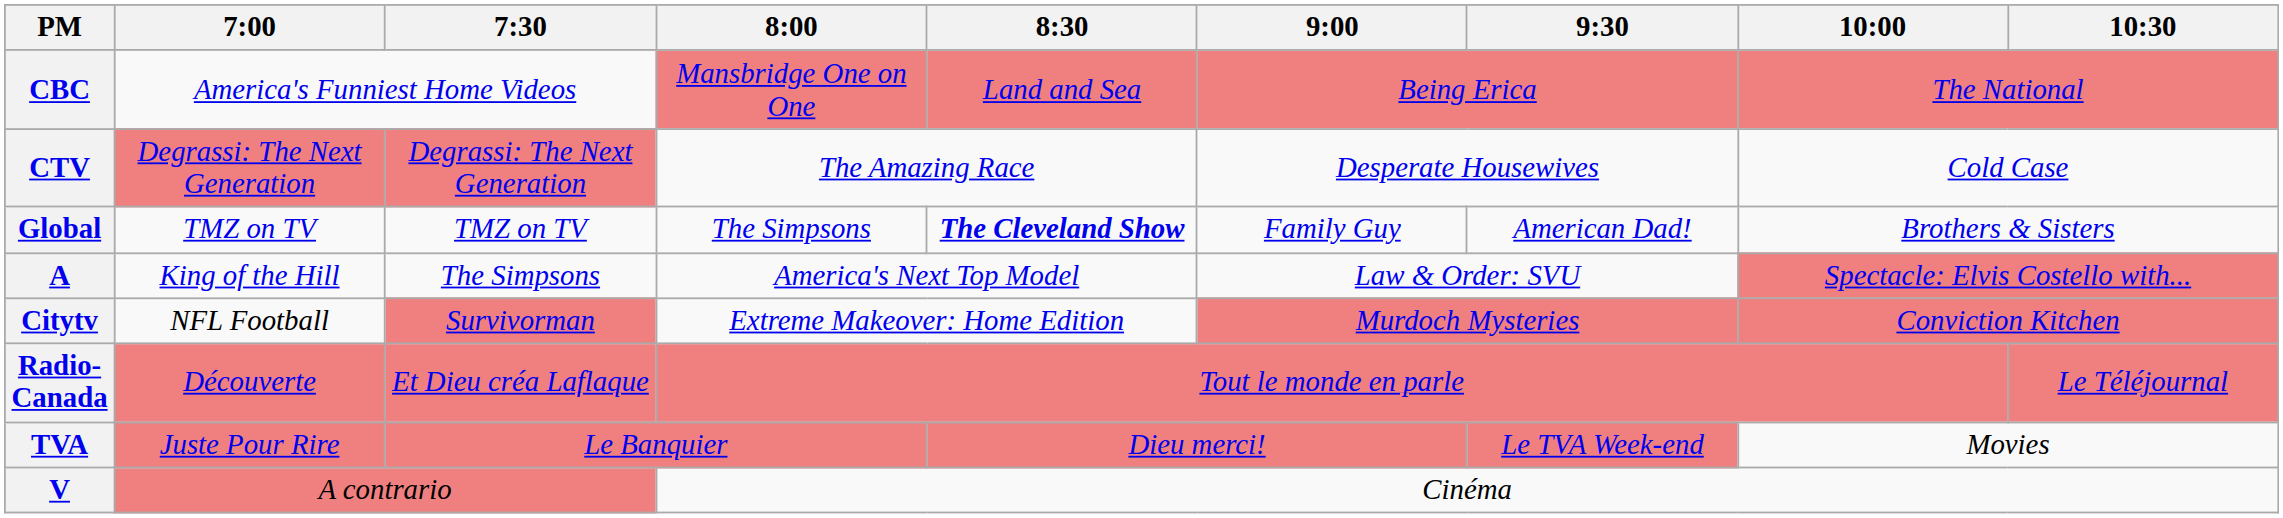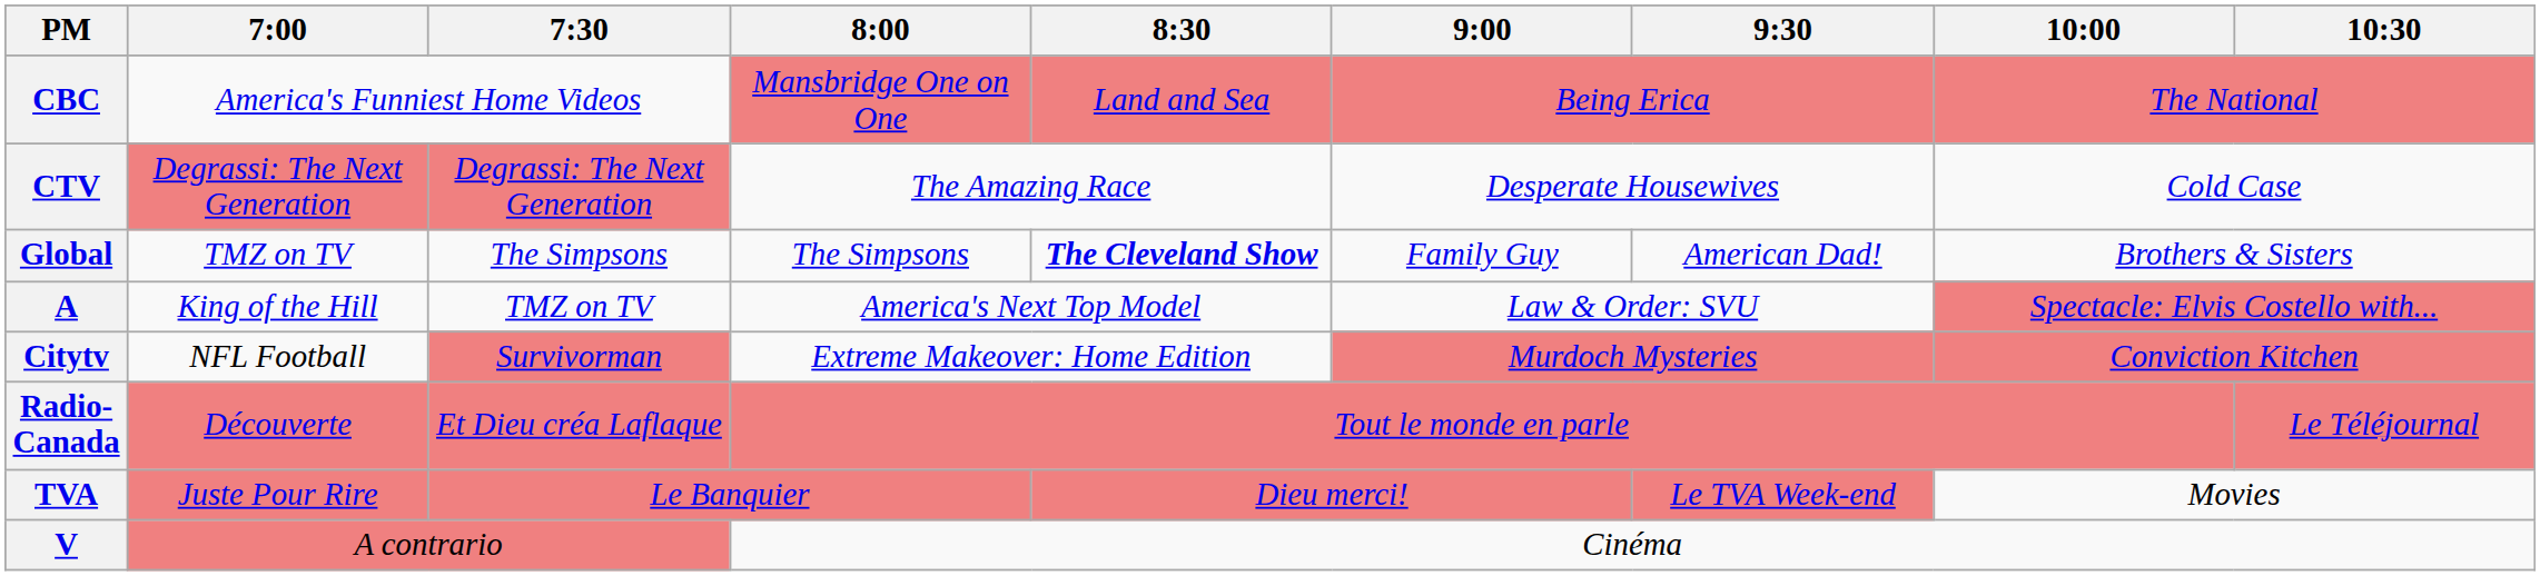 <table class="wikitable" style="width:100%;">
 <tr>
 <th style="width:4%;">PM</th>
 <th style="width:12%;">7:00</th>
 <th style="width:12%;">7:30</th>
 <th style="width:12%;">8:00</th>
 <th style="width:12%;">8:30</th>
 <th style="width:12%;">9:00</th>
 <th style="width:12%;">9:30</th>
 <th style="width:12%;">10:00</th>
 <th style="width:12%;">10:30</th>
 </tr>
 <tr style="text-align:center;">
 <th><a href='#'>CBC</a></th>
 <td colspan="2"  style="text-align:center;"><em><a href='#'>America's Funniest Home Videos</a></em></td>
 <td style="text-align:center; background:#f08080;"><em><a href='#'>Mansbridge One on One</a></em></td>
 <td style="text-align:center; background:#f08080;"><em><a href='#'>Land and Sea</a></em></td>
 <td colspan="2"  style="text-align:center; background:#f08080;"><em><a href='#'>Being Erica</a></em></td>
 <td colspan="2"  style="text-align:center; background:#f08080;"><em><a href='#'>The National</a></em></td>
 </tr>
 <tr style="text-align:center;">
 <th><a href='#'>CTV</a></th>
 <td style="background:#f08080;"><em><a href='#'>Degrassi: The Next Generation</a></em></td>
 <td style="background:#f08080;"><em><a href='#'>Degrassi: The Next Generation</a></em></td>
 <td colspan="2"><em><a href='#'>The Amazing Race</a></em></td>
 <td colspan="2"><em><a href='#'>Desperate Housewives</a></em></td>
 <td colspan="2"><em><a href='#'>Cold Case</a></em></td>
 </tr>
 <tr style="text-align:center;">
 <th><a href='#'>Global</a></th>
 <td><em><a href='#'>TMZ on TV</a></em></td>
-<td><em><a href='#'>TMZ on TV</a></em></td>
+<td style="text-align:center;"><em><a href='#'>The Simpsons</a></em></td>
 <td style="text-align:center;"><em><a href='#'>The Simpsons</a></em></td>
 <td style="text-align:center;"><strong><em><a href='#'>The Cleveland Show</a></em></strong></td>
 <td style="text-align:center;"><em><a href='#'>Family Guy</a></em></td>
 <td style="text-align:center;"><em><a href='#'>American Dad!</a></em></td>
 <td colspan="2" style="text-align:center;"><em><a href='#'>Brothers & Sisters</a></em></td>
 </tr>
 <tr style="text-align:center;">
 <th><a href='#'>A</a></th>
 <td style="text-align:center;"><em><a href='#'>King of the Hill</a></em></td>
-<td style="text-align:center;"><em><a href='#'>The Simpsons</a></em></td>
+<td><em><a href='#'>TMZ on TV</a></em></td>
 <td colspan="2"><em><a href='#'>America's Next Top Model</a></em></td>
 <td colspan="2"><em><a href='#'>Law & Order: SVU</a></em></td>
 <td colspan="2" style="background:#f08080;"><em><a href='#'>Spectacle: Elvis Costello with...</a></em></td>
 </tr>
 <tr style="text-align:center;">
 <th><a href='#'>Citytv</a></th>
 <td style="text-align:center;"><em>NFL Football</em></td>
 <td style="text-align:center; background:#f08080;"><em><a href='#'>Survivorman</a></em></td>
 <td colspan="2" style="text-align:center;"><em><a href='#'>Extreme Makeover: Home Edition</a></em></td>
 <td colspan="2"  style="text-align:center; background:#f08080;"><em><a href='#'>Murdoch Mysteries</a></em></td>
 <td colspan="2"  style="text-align:center; background:#f08080;"><em><a href='#'>Conviction Kitchen</a></em></td>
 </tr>
 <tr style="text-align:center;">
 <th><a href='#'>Radio-Canada</a></th>
 <td style="text-align:center; background:#f08080;"><em><a href='#'>Découverte</a></em></td>
 <td style="text-align:center; background:#f08080;"><em><a href='#'>Et Dieu créa Laflaque</a></em></td>
 <td colspan="5"  style="text-align:center; background:#f08080;"><em><a href='#'>Tout le monde en parle</a></em></td>
 <td style="text-align:center; background:#f08080;"><em><a href='#'>Le Téléjournal</a></em></td>
 </tr>
 <tr style="text-align:center;">
 <th><a href='#'>TVA</a></th>
 <td style="text-align:center; background:#f08080;"><em><a href='#'>Juste Pour Rire</a></em></td>
 <td colspan="2"  style="text-align:center; background:#f08080;"><em><a href='#'>Le Banquier</a></em></td>
 <td colspan="2"  style="text-align:center; background:#f08080;"><em><a href='#'>Dieu merci!</a></em></td>
 <td style="text-align:center; background:#f08080;"><em><a href='#'>Le TVA Week-end</a></em></td>
 <td colspan="2" style="text-align:center;"><em>Movies</em></td>
 </tr>
 <tr style="text-align:center;">
 <th><a href='#'>V</a></th>
 <td colspan="2"  style="text-align:center; background:#f08080;"><em>A contrario</em></td>
 <td colspan="6" style="text-align:center;"><em>Cinéma</em></td>
 </tr>
 </table>
